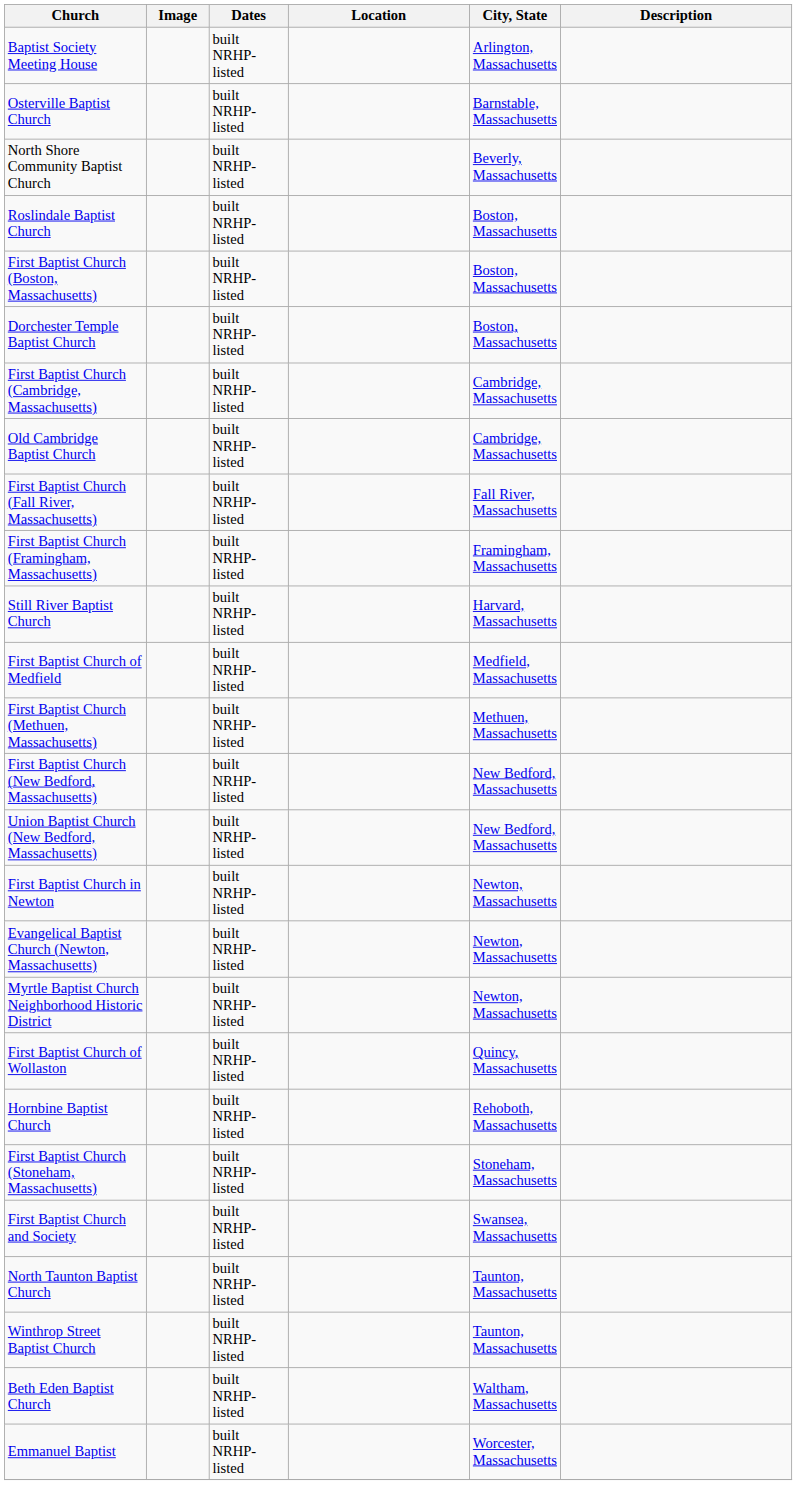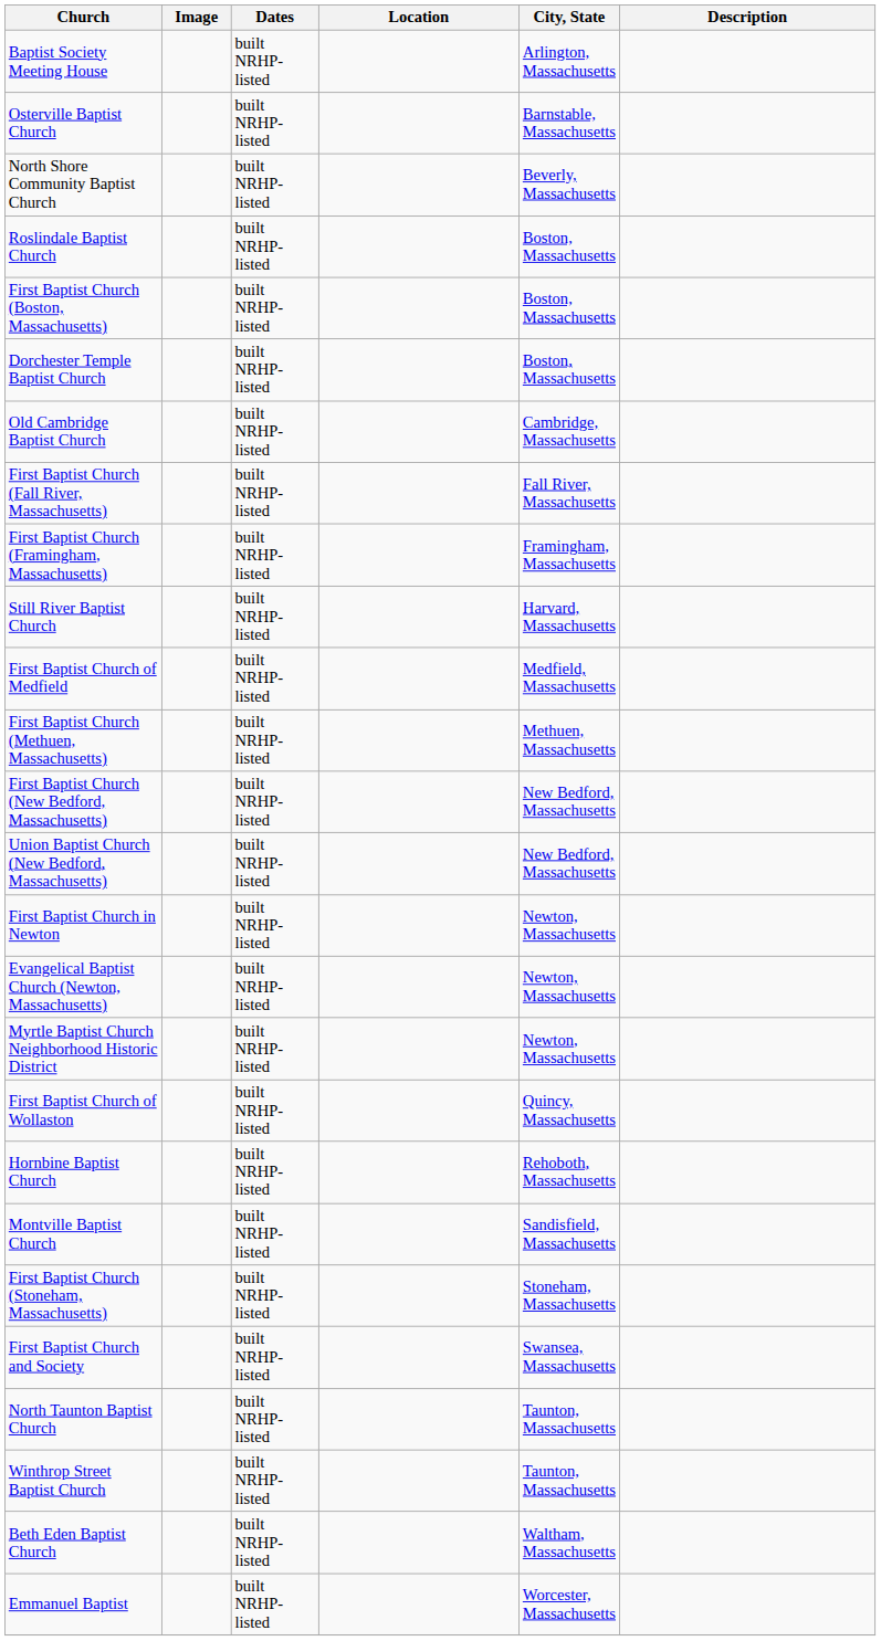 <table class="wikitable sortable" style="width:98%">
 <tr>
 <th width = 18%><strong>Church</strong></th>
 <th width = 8% class="unsortable"><strong>Image</strong></th>
 <th width = 10%><strong>Dates</strong></th>
 <th><strong>Location</strong></th>
 <th width = 8%><strong>City, State</strong></th>
 <th class="unsortable"><strong>Description</strong></th>
 </tr>
 <tr ->
 <td><a href='#'>Baptist Society Meeting House</a></td>
 <td></td>
 <td>built<br> NRHP-listed</td>
 <td></td>
 <td><a href='#'>Arlington, Massachusetts</a></td>
 <td></td>
 </tr>
 <tr ->
 <td><a href='#'>Osterville Baptist Church</a></td>
 <td></td>
 <td>built<br> NRHP-listed</td>
 <td></td>
 <td><a href='#'>Barnstable, Massachusetts</a></td>
 <td></td>
 </tr>
 <tr ->
 <td>North Shore Community Baptist Church</td>
 <td></td>
 <td>built<br> NRHP-listed</td>
 <td></td>
 <td><a href='#'>Beverly, Massachusetts</a></td>
 <td></td>
 </tr>
 <tr ->
 <td><a href='#'>Roslindale Baptist Church</a></td>
 <td></td>
 <td>built<br> NRHP-listed</td>
 <td></td>
 <td><a href='#'>Boston, Massachusetts</a></td>
 <td></td>
 </tr>
 <tr ->
 <td><a href='#'>First Baptist Church (Boston, Massachusetts)</a></td>
 <td></td>
 <td>built<br> NRHP-listed</td>
 <td></td>
 <td><a href='#'>Boston, Massachusetts</a></td>
 <td></td>
 </tr>
 <tr ->
 <td><a href='#'>Dorchester Temple Baptist Church</a></td>
 <td></td>
 <td>built<br> NRHP-listed</td>
 <td></td>
 <td><a href='#'>Boston, Massachusetts</a></td>
-<td></td>
-</tr>
-<tr ->
-<td><a href='#'>First Baptist Church (Cambridge, Massachusetts)</a></td>
-<td></td>
-<td>built<br> NRHP-listed</td>
-<td></td>
-<td><a href='#'>Cambridge, Massachusetts</a></td>
 <td></td>
 </tr>
 <tr ->
 <td><a href='#'>Old Cambridge Baptist Church</a></td>
 <td></td>
 <td>built<br> NRHP-listed</td>
 <td></td>
 <td><a href='#'>Cambridge, Massachusetts</a></td>
 <td></td>
 </tr>
 <tr ->
 <td><a href='#'>First Baptist Church (Fall River, Massachusetts)</a></td>
 <td></td>
 <td>built<br> NRHP-listed</td>
 <td></td>
 <td><a href='#'>Fall River, Massachusetts</a></td>
 <td></td>
 </tr>
 <tr ->
 <td><a href='#'>First Baptist Church (Framingham, Massachusetts)</a></td>
 <td></td>
 <td>built<br> NRHP-listed</td>
 <td></td>
 <td><a href='#'>Framingham, Massachusetts</a></td>
 <td></td>
 </tr>
 <tr ->
 <td><a href='#'>Still River Baptist Church</a></td>
 <td></td>
 <td>built<br> NRHP-listed</td>
 <td></td>
 <td><a href='#'>Harvard, Massachusetts</a></td>
 <td></td>
 </tr>
 <tr ->
 <td><a href='#'>First Baptist Church of Medfield</a></td>
 <td></td>
 <td>built<br> NRHP-listed</td>
 <td></td>
 <td><a href='#'>Medfield, Massachusetts</a></td>
 <td></td>
 </tr>
 <tr ->
 <td><a href='#'>First Baptist Church (Methuen, Massachusetts)</a></td>
 <td></td>
 <td>built<br> NRHP-listed</td>
 <td></td>
 <td><a href='#'>Methuen, Massachusetts</a></td>
 <td></td>
 </tr>
 <tr ->
 <td><a href='#'>First Baptist Church (New Bedford, Massachusetts)</a></td>
 <td></td>
 <td>built<br> NRHP-listed</td>
 <td></td>
 <td><a href='#'>New Bedford, Massachusetts</a></td>
 <td></td>
 </tr>
 <tr ->
 <td><a href='#'>Union Baptist Church (New Bedford, Massachusetts)</a></td>
 <td></td>
 <td>built<br> NRHP-listed</td>
 <td></td>
 <td><a href='#'>New Bedford, Massachusetts</a></td>
 <td></td>
 </tr>
 <tr ->
 <td><a href='#'>First Baptist Church in Newton</a></td>
 <td></td>
 <td>built<br> NRHP-listed</td>
 <td></td>
 <td><a href='#'>Newton, Massachusetts</a></td>
 <td></td>
 </tr>
 <tr ->
 <td><a href='#'>Evangelical Baptist Church (Newton, Massachusetts)</a></td>
 <td></td>
 <td>built<br> NRHP-listed</td>
 <td></td>
 <td><a href='#'>Newton, Massachusetts</a></td>
 <td></td>
 </tr>
 <tr ->
 <td><a href='#'>Myrtle Baptist Church Neighborhood Historic District</a></td>
 <td></td>
 <td>built<br> NRHP-listed</td>
 <td></td>
 <td><a href='#'>Newton, Massachusetts</a></td>
 <td></td>
 </tr>
 <tr ->
 <td><a href='#'>First Baptist Church of Wollaston</a></td>
 <td></td>
 <td>built<br> NRHP-listed</td>
 <td></td>
 <td><a href='#'>Quincy, Massachusetts</a></td>
 <td></td>
 </tr>
 <tr ->
 <td><a href='#'>Hornbine Baptist Church</a></td>
 <td></td>
 <td>built<br> NRHP-listed</td>
 <td></td>
 <td><a href='#'>Rehoboth, Massachusetts</a></td>
 <td></td>
 </tr>
 <tr ->
+<td><a href='#'>Montville Baptist Church</a></td>
+<td></td>
+<td>built<br> NRHP-listed</td>
+<td></td>
+<td><a href='#'>Sandisfield, Massachusetts</a></td>
+<td></td>
+</tr>
+<tr ->
 <td><a href='#'>First Baptist Church (Stoneham, Massachusetts)</a></td>
 <td></td>
 <td>built<br> NRHP-listed</td>
 <td></td>
 <td><a href='#'>Stoneham, Massachusetts</a></td>
 <td></td>
 </tr>
 <tr ->
 <td><a href='#'>First Baptist Church and Society</a></td>
 <td></td>
 <td>built<br> NRHP-listed</td>
 <td></td>
 <td><a href='#'>Swansea, Massachusetts</a></td>
 <td></td>
 </tr>
 <tr ->
 <td><a href='#'>North Taunton Baptist Church</a></td>
 <td></td>
 <td>built<br> NRHP-listed</td>
 <td></td>
 <td><a href='#'>Taunton, Massachusetts</a></td>
 <td></td>
 </tr>
 <tr ->
 <td><a href='#'>Winthrop Street Baptist Church</a></td>
 <td></td>
 <td>built<br> NRHP-listed</td>
 <td></td>
 <td><a href='#'>Taunton, Massachusetts</a></td>
 <td></td>
 </tr>
 <tr ->
 <td><a href='#'>Beth Eden Baptist Church</a></td>
 <td></td>
 <td>built<br> NRHP-listed</td>
 <td></td>
 <td><a href='#'>Waltham, Massachusetts</a></td>
 <td></td>
 </tr>
 <tr ->
 <td><a href='#'>Emmanuel Baptist</a></td>
 <td></td>
 <td>built<br> NRHP-listed</td>
 <td></td>
 <td><a href='#'>Worcester, Massachusetts</a></td>
 <td></td>
 </tr>
 <tr ->
 </tr>
 </table>
